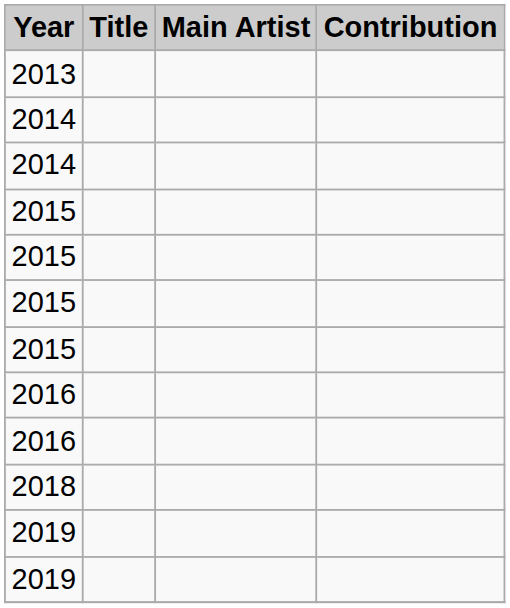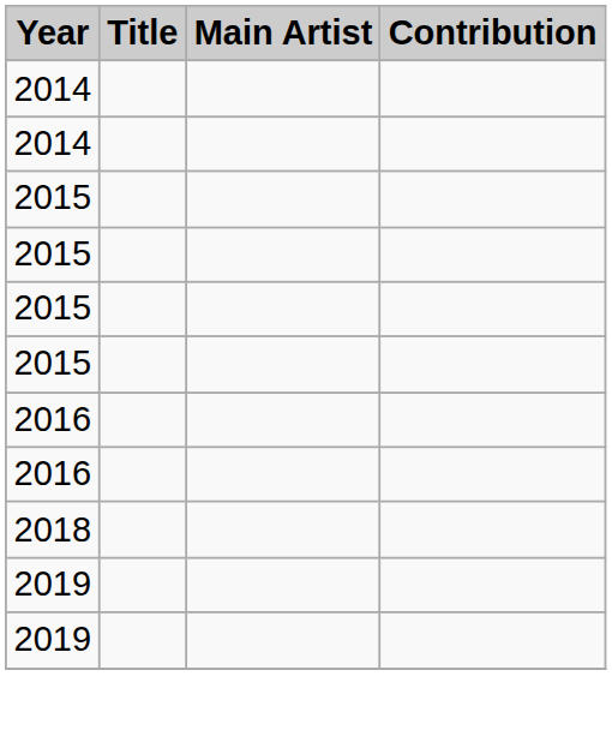 <table class="wikitable">
 <tr>
 <th style="background:#ccc;">Year</th>
 <th style="background:#ccc;">Title</th>
 <th style="background:#ccc;">Main Artist</th>
 <th style="background:#ccc;">Contribution</th>
-</tr>
-<tr>
-<td style="text-align: center;">2013</td>
-<td></td>
-<td></td>
-<td></td>
 </tr>
 <tr>
 <td style="text-align: center;">2014</td>
 <td></td>
 <td></td>
 <td></td>
 </tr>
 <tr>
 <td style="text-align: center;">2014</td>
 <td></td>
 <td></td>
 <td></td>
 </tr>
 <tr>
 <td style="text-align: center;">2015</td>
 <td></td>
 <td></td>
 <td></td>
 </tr>
 <tr>
 <td style="text-align: center;">2015</td>
 <td></td>
 <td></td>
 <td></td>
 </tr>
 <tr>
 <td style="text-align: center;">2015</td>
 <td></td>
 <td></td>
 <td></td>
 </tr>
 <tr>
 <td style="text-align: center;">2015</td>
 <td></td>
 <td></td>
 <td></td>
 </tr>
 <tr>
 <td style="text-align: center;">2016</td>
 <td></td>
 <td></td>
 <td></td>
 </tr>
 <tr>
 <td style="text-align: center;">2016</td>
 <td></td>
 <td></td>
 <td></td>
 </tr>
 <tr>
 <td style="text-align: center;">2018</td>
 <td></td>
 <td></td>
 <td></td>
 </tr>
 <tr>
 <td style="text-align: center;">2019</td>
 <td></td>
 <td></td>
 <td></td>
 </tr>
 <tr>
 <td style="text-align: center;">2019</td>
 <td></td>
 <td></td>
 <td></td>
 </tr>
 <tr>
 </tr>
 </table>
